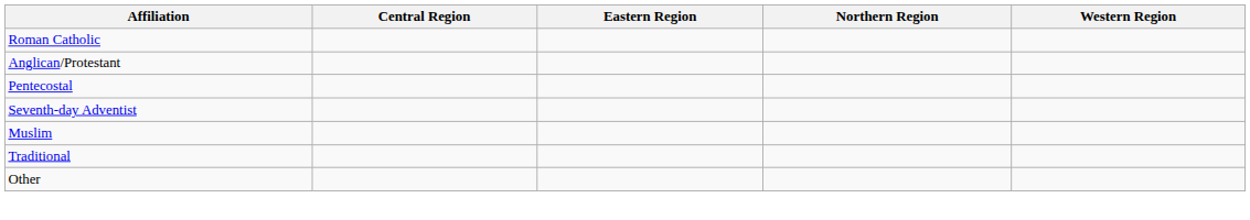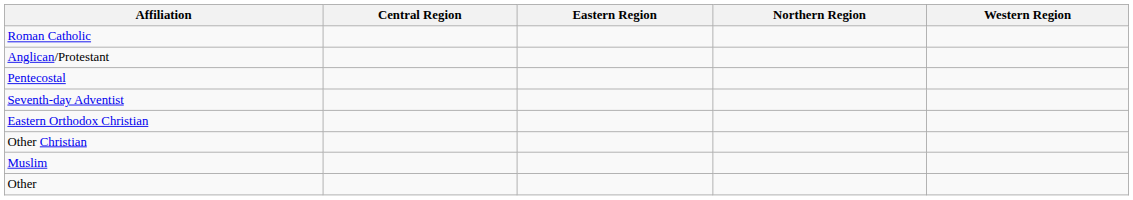 <table class="wikitable" border="1" style="width: 100%; float:bottom; font-size:90%;">
 <tr>
 <th>Affiliation</th>
 <th>Central Region</th>
 <th>Eastern Region</th>
 <th>Northern Region</th>
 <th>Western Region</th>
 </tr>
 <tr>
 <td><a href='#'>Roman Catholic</a></td>
 <td></td>
 <td></td>
 <td></td>
 <td></td>
 </tr>
 <tr>
 <td><a href='#'>Anglican</a>/Protestant</td>
 <td></td>
 <td></td>
 <td></td>
 <td></td>
 </tr>
 <tr>
 <td><a href='#'>Pentecostal</a></td>
 <td></td>
 <td></td>
 <td></td>
 <td></td>
 </tr>
 <tr>
 <td><a href='#'>Seventh-day Adventist</a></td>
 <td></td>
 <td></td>
 <td></td>
 <td></td>
 </tr>
 <tr>
-<td><a href='#'>Muslim</a></td>
+<td><a href='#'>Eastern Orthodox Christian</a></td>
 <td></td>
 <td></td>
 <td></td>
 <td></td>
 </tr>
 <tr>
-<td><a href='#'>Traditional</a></td>
+<td>Other <a href='#'>Christian</a></td>
+<td></td>
+<td></td>
+<td></td>
+<td></td>
+</tr>
+<tr>
+<td><a href='#'>Muslim</a></td>
 <td></td>
 <td></td>
 <td></td>
 <td></td>
 </tr>
 <tr>
 <td>Other</td>
 <td></td>
 <td></td>
 <td></td>
 <td></td>
 </tr>
 </table>
